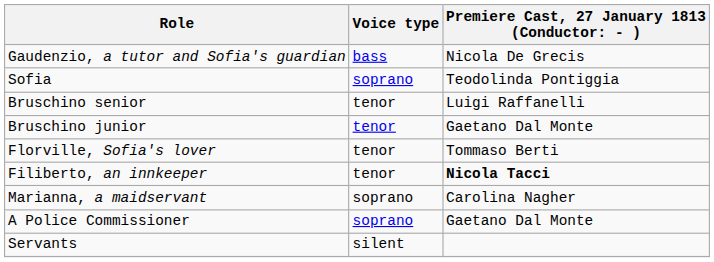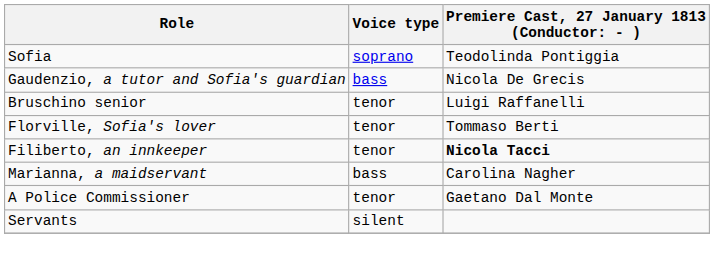 <table class="wikitable">
 <tr>
 <th>Role</th>
 <th>Voice type</th>
 <th>Premiere Cast, 27 January 1813<br>(Conductor:  - )</th>
 </tr>
 <tr>
+<td>Sofia</td>
+<td><a href='#'>soprano</a></td>
+<td>Teodolinda Pontiggia</td>
+</tr>
+<tr>
 <td>Gaudenzio, <em>a tutor and Sofia's guardian</em></td>
 <td><a href='#'>bass</a></td>
 <td>Nicola De Grecis</td>
 </tr>
 <tr>
-<td>Sofia</td>
-<td><a href='#'>soprano</a></td>
-<td>Teodolinda Pontiggia</td>
-</tr>
-<tr>
 <td>Bruschino senior</td>
 <td>tenor</td>
 <td>Luigi Raffanelli</td>
-</tr>
-<tr>
-<td>Bruschino junior</td>
-<td><a href='#'>tenor</a></td>
-<td>Gaetano Dal Monte</td>
 </tr>
 <tr>
 <td>Florville, <em>Sofia's lover </em></td>
 <td>tenor</td>
 <td>Tommaso Berti</td>
 </tr>
 <tr>
 <td>Filiberto, <em>an innkeeper </em></td>
 <td>tenor</td>
 <td><strong>Nicola Tacci</strong></td>
 </tr>
 <tr>
 <td>Marianna, <em>a maidservant </em></td>
-<td>soprano</td>
+<td>bass</td>
 <td>Carolina Nagher</td>
 </tr>
 <tr>
 <td>A Police Commissioner</td>
-<td><a href='#'>soprano</a></td>
+<td>tenor</td>
 <td>Gaetano Dal Monte</td>
 </tr>
 <tr>
 <td>Servants</td>
 <td>silent</td>
 <td></td>
 </tr>
 <tr>
 </tr>
 </table>
